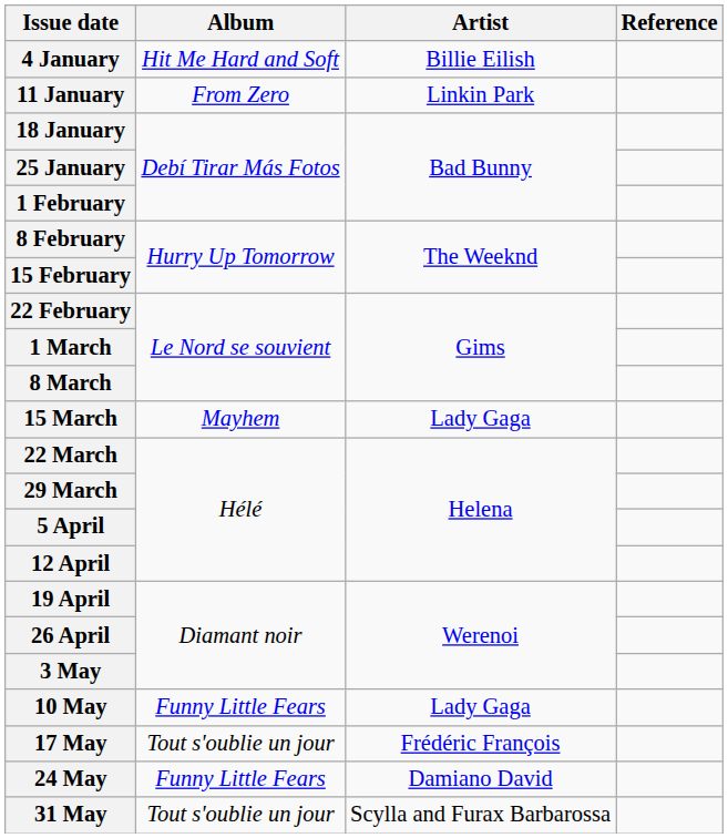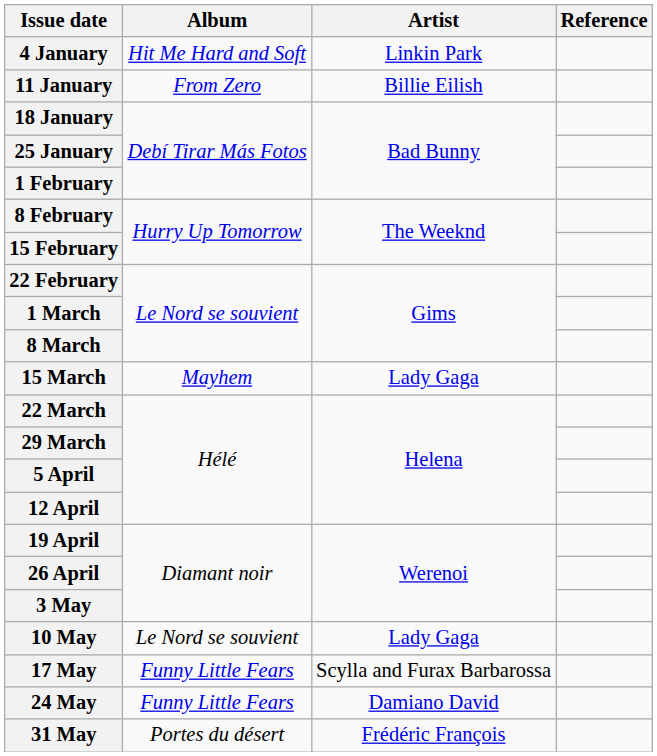 <table class="wikitable plainrowheaders" style="text-align:center">
 <tr>
 <th scope="col">Issue date</th>
 <th scope="col">Album</th>
 <th scope="col">Artist</th>
 <th scope="col">Reference</th>
 </tr>
 <tr>
 <th scope="row">4 January</th>
 <td><em><a href='#'>Hit Me Hard and Soft</a></em></td>
-<td><a href='#'>Billie Eilish</a></td>
+<td><a href='#'>Linkin Park</a></td>
 <td></td>
 </tr>
 <tr>
 <th scope="row">11 January</th>
 <td><em><a href='#'>From Zero</a></em></td>
-<td><a href='#'>Linkin Park</a></td>
+<td><a href='#'>Billie Eilish</a></td>
 <td></td>
 </tr>
 <tr>
 <th scope="row">18 January</th>
 <td rowspan="3"><em><a href='#'>Debí Tirar Más Fotos</a></em></td>
 <td rowspan="3"><a href='#'>Bad Bunny</a></td>
 <td></td>
 </tr>
 <tr>
 <th scope="row">25 January</th>
 <td></td>
 </tr>
 <tr>
 <th scope="row">1 February</th>
 <td></td>
 </tr>
 <tr>
 <th scope="row">8 February</th>
 <td rowspan="2"><em><a href='#'>Hurry Up Tomorrow</a></em></td>
 <td rowspan="2"><a href='#'>The Weeknd</a></td>
 <td></td>
 </tr>
 <tr>
 <th scope="row">15 February</th>
 <td></td>
 </tr>
 <tr>
 <th scope="row">22 February</th>
 <td rowspan="3"><em><a href='#'>Le Nord se souvient</a></em></td>
 <td rowspan="3"><a href='#'>Gims</a></td>
 <td></td>
 </tr>
 <tr>
 <th scope="row">1 March</th>
 <td></td>
 </tr>
 <tr>
 <th scope="row">8 March</th>
 <td></td>
 </tr>
 <tr>
 <th scope="row">15 March</th>
 <td><em><a href='#'>Mayhem</a></em></td>
 <td><a href='#'>Lady Gaga</a></td>
 <td></td>
 </tr>
 <tr>
 <th scope="row">22 March</th>
 <td rowspan="4"><em>Hélé</em></td>
 <td rowspan="4"><a href='#'>Helena</a></td>
 <td></td>
 </tr>
 <tr>
 <th scope="row">29 March</th>
 <td></td>
 </tr>
 <tr>
 <th scope="row">5 April</th>
 <td></td>
 </tr>
 <tr>
 <th scope="row">12 April</th>
 <td></td>
 </tr>
 <tr>
 <th scope="row">19 April</th>
 <td rowspan="3"><em>Diamant noir</em></td>
 <td rowspan="3"><a href='#'>Werenoi</a></td>
 <td></td>
 </tr>
 <tr>
 <th scope="row">26 April</th>
 <td></td>
 </tr>
 <tr>
 <th scope="row">3 May</th>
 <td></td>
 </tr>
 <tr>
 <th scope="row">10 May</th>
-<td><em><a href='#'>Funny Little Fears</a></em></td>
+<td><em>Le Nord se souvient</em></td>
 <td><a href='#'>Lady Gaga</a></td>
 <td></td>
 </tr>
 <tr>
 <th scope="row">17 May</th>
-<td><em>Tout s'oublie un jour</em></td>
-<td><a href='#'>Frédéric François</a></td>
+<td><em><a href='#'>Funny Little Fears</a></em></td>
+<td>Scylla and Furax Barbarossa</td>
 <td></td>
 </tr>
 <tr>
 <th scope="row">24 May</th>
 <td><em><a href='#'>Funny Little Fears</a></em></td>
 <td><a href='#'>Damiano David</a></td>
 <td></td>
 </tr>
 <tr>
 <th scope="row">31 May</th>
-<td><em>Tout s'oublie un jour</em></td>
-<td>Scylla and Furax Barbarossa</td>
+<td><em>Portes du désert</em></td>
+<td><a href='#'>Frédéric François</a></td>
 <td></td>
 </tr>
 </table>
